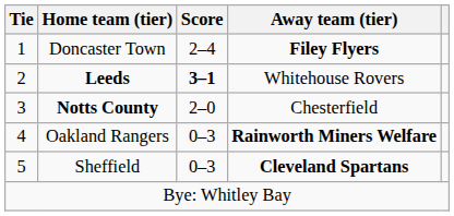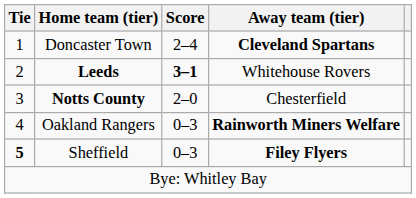 <table class="wikitable" style="text-align:center; font-size:85%">
 <tr>
 <th>Tie</th>
 <th>Home team (tier)</th>
 <th>Score</th>
 <th>Away team (tier)</th>
 <th></th>
 </tr>
 <tr>
 <td align="center">1</td>
 <td>Doncaster Town</td>
 <td align="center">2–4</td>
-<td><strong>Filey Flyers</strong></td>
+<td><strong>Cleveland Spartans</strong></td>
 <td></td>
 </tr>
 <tr>
 <td align="center">2</td>
 <td><strong>Leeds</strong></td>
 <td align="center"><strong>3–1</strong></td>
 <td>Whitehouse Rovers</td>
 <td></td>
 </tr>
 <tr>
 <td align="center">3</td>
 <td><strong>Notts County</strong></td>
 <td align="center">2–0</td>
 <td>Chesterfield</td>
 <td></td>
 </tr>
 <tr>
 <td align="center">4</td>
 <td>Oakland Rangers</td>
 <td align="center">0–3</td>
 <td><strong>Rainworth Miners Welfare</strong></td>
 <td></td>
 </tr>
 <tr>
-<td align="center">5</td>
+<td align="center"><strong>5</strong></td>
 <td>Sheffield</td>
 <td align="center">0–3</td>
-<td><strong>Cleveland Spartans</strong></td>
+<td><strong>Filey Flyers</strong></td>
 <td></td>
 </tr>
 <tr>
 <td colspan="5" align="center">Bye: Whitley Bay</td>
 </tr>
 </table>
